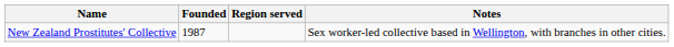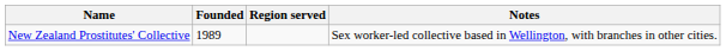 <table class="wikitable sortable">
 <tr>
 <th>Name</th>
 <th>Founded</th>
 <th>Region served</th>
 <th>Notes</th>
 </tr>
 <tr>
 <td><a href='#'>New Zealand Prostitutes' Collective</a></td>
-<td>1987</td>
+<td>1989</td>
 <td></td>
 <td>Sex worker-led collective based in <a href='#'>Wellington</a>, with branches in other cities.</td>
 </tr>
 </table>
